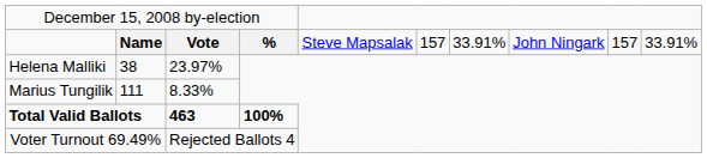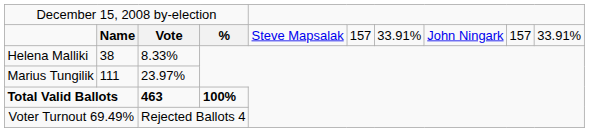 <table class="wikitable">
 <tr>
 <td colspan=4 align=center>December 15, 2008 by-election</td>
 </tr>
 <tr>
 <td></td>
 <th><strong>Name </strong></th>
 <th><strong>Vote</strong></th>
 <th><strong>%</strong><br></th>
 <td><a href='#'>Steve Mapsalak</a></td>
 <td>157</td>
 <td>33.91%<br></td>
 <td><a href='#'>John Ningark</a></td>
 <td>157</td>
 <td>33.91%</td>
 </tr>
 <tr>
 <td>Helena Malliki</td>
 <td>38</td>
-<td>23.97%</td>
+<td>8.33%</td>
 </tr>
 <tr>
 <td>Marius Tungilik</td>
 <td>111</td>
-<td>8.33%</td>
+<td>23.97%</td>
 </tr>
 <tr>
 <td colspan=2><strong>Total Valid Ballots</strong></td>
 <td><strong>463</strong></td>
 <td><strong>100%</strong></td>
 </tr>
 <tr>
 <td colspan=2 align=center>Voter Turnout 69.49%</td>
 <td colspan=2 align=center>Rejected Ballots 4</td>
 </tr>
 </table>
